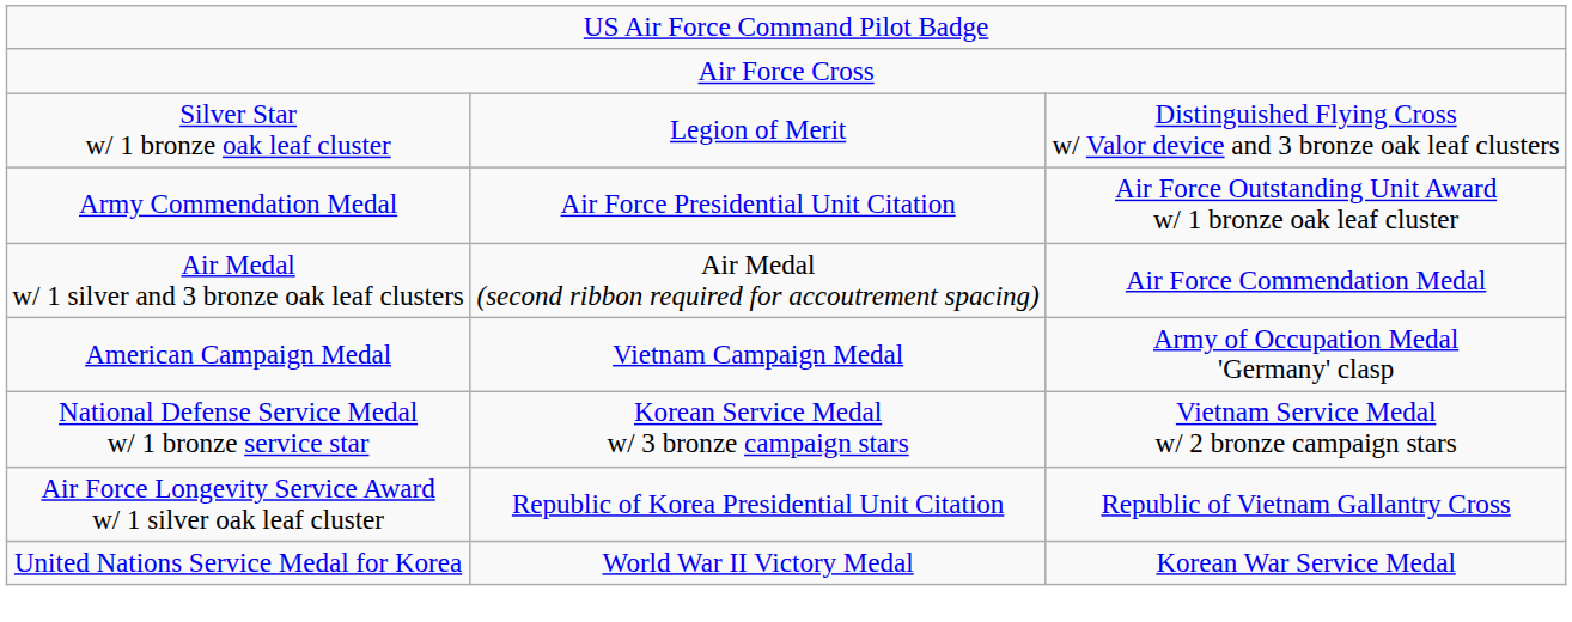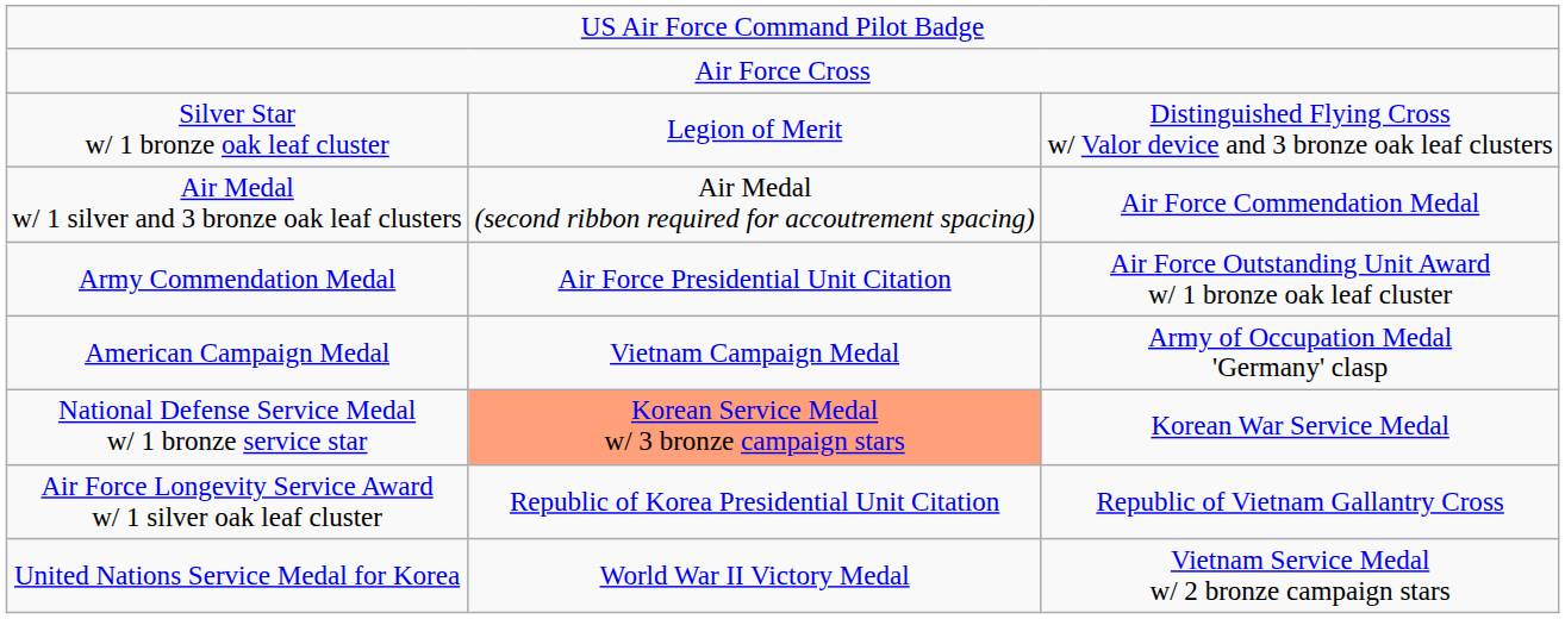 <table class="wikitable" style="margin:1em auto; text-align:center;">
 <tr>
 <td colspan="3"><a href='#'>US Air Force Command Pilot Badge</a></td>
 </tr>
 <tr>
 <td colspan="3"><a href='#'>Air Force Cross</a></td>
 </tr>
 <tr>
 <td><a href='#'>Silver Star</a><br>w/ 1 bronze <a href='#'>oak leaf cluster</a></td>
 <td><a href='#'>Legion of Merit</a></td>
 <td><a href='#'>Distinguished Flying Cross</a><br>w/ <a href='#'>Valor device</a> and 3 bronze oak leaf clusters</td>
 </tr>
 <tr>
+<td><a href='#'>Air Medal</a><br>w/ 1 silver and 3 bronze oak leaf clusters</td>
+<td>Air Medal<br><em>(second ribbon required for accoutrement spacing)</em></td>
+<td><a href='#'>Air Force Commendation Medal</a></td>
+</tr>
+<tr>
 <td><a href='#'>Army Commendation Medal</a></td>
 <td><a href='#'>Air Force Presidential Unit Citation</a></td>
 <td><a href='#'>Air Force Outstanding Unit Award</a><br>w/ 1 bronze oak leaf cluster</td>
-</tr>
-<tr>
-<td><a href='#'>Air Medal</a><br>w/ 1 silver and 3 bronze oak leaf clusters</td>
-<td>Air Medal<br><em>(second ribbon required for accoutrement spacing)</em></td>
-<td><a href='#'>Air Force Commendation Medal</a></td>
 </tr>
 <tr>
 <td><a href='#'>American Campaign Medal</a></td>
 <td><a href='#'>Vietnam Campaign Medal</a></td>
 <td><a href='#'>Army of Occupation Medal</a><br>'Germany' clasp</td>
 </tr>
 <tr>
 <td><a href='#'>National Defense Service Medal</a><br>w/ 1 bronze <a href='#'>service star</a></td>
-<td><a href='#'>Korean Service Medal</a><br>w/ 3 bronze <a href='#'>campaign stars</a></td>
-<td><a href='#'>Vietnam Service Medal</a><br>w/ 2 bronze campaign stars</td>
+<td style="background: lightsalmon;"><a href='#'>Korean Service Medal</a><br>w/ 3 bronze <a href='#'>campaign stars</a></td>
+<td><a href='#'>Korean War Service Medal</a></td>
 </tr>
 <tr>
 <td><a href='#'>Air Force Longevity Service Award</a><br>w/ 1 silver oak leaf cluster</td>
 <td><a href='#'>Republic of Korea Presidential Unit Citation</a></td>
 <td><a href='#'>Republic of Vietnam Gallantry Cross</a></td>
 </tr>
 <tr>
 <td><a href='#'>United Nations Service Medal for Korea</a></td>
 <td><a href='#'>World War II Victory Medal</a></td>
-<td><a href='#'>Korean War Service Medal</a></td>
+<td><a href='#'>Vietnam Service Medal</a><br>w/ 2 bronze campaign stars</td>
 </tr>
 </table>
